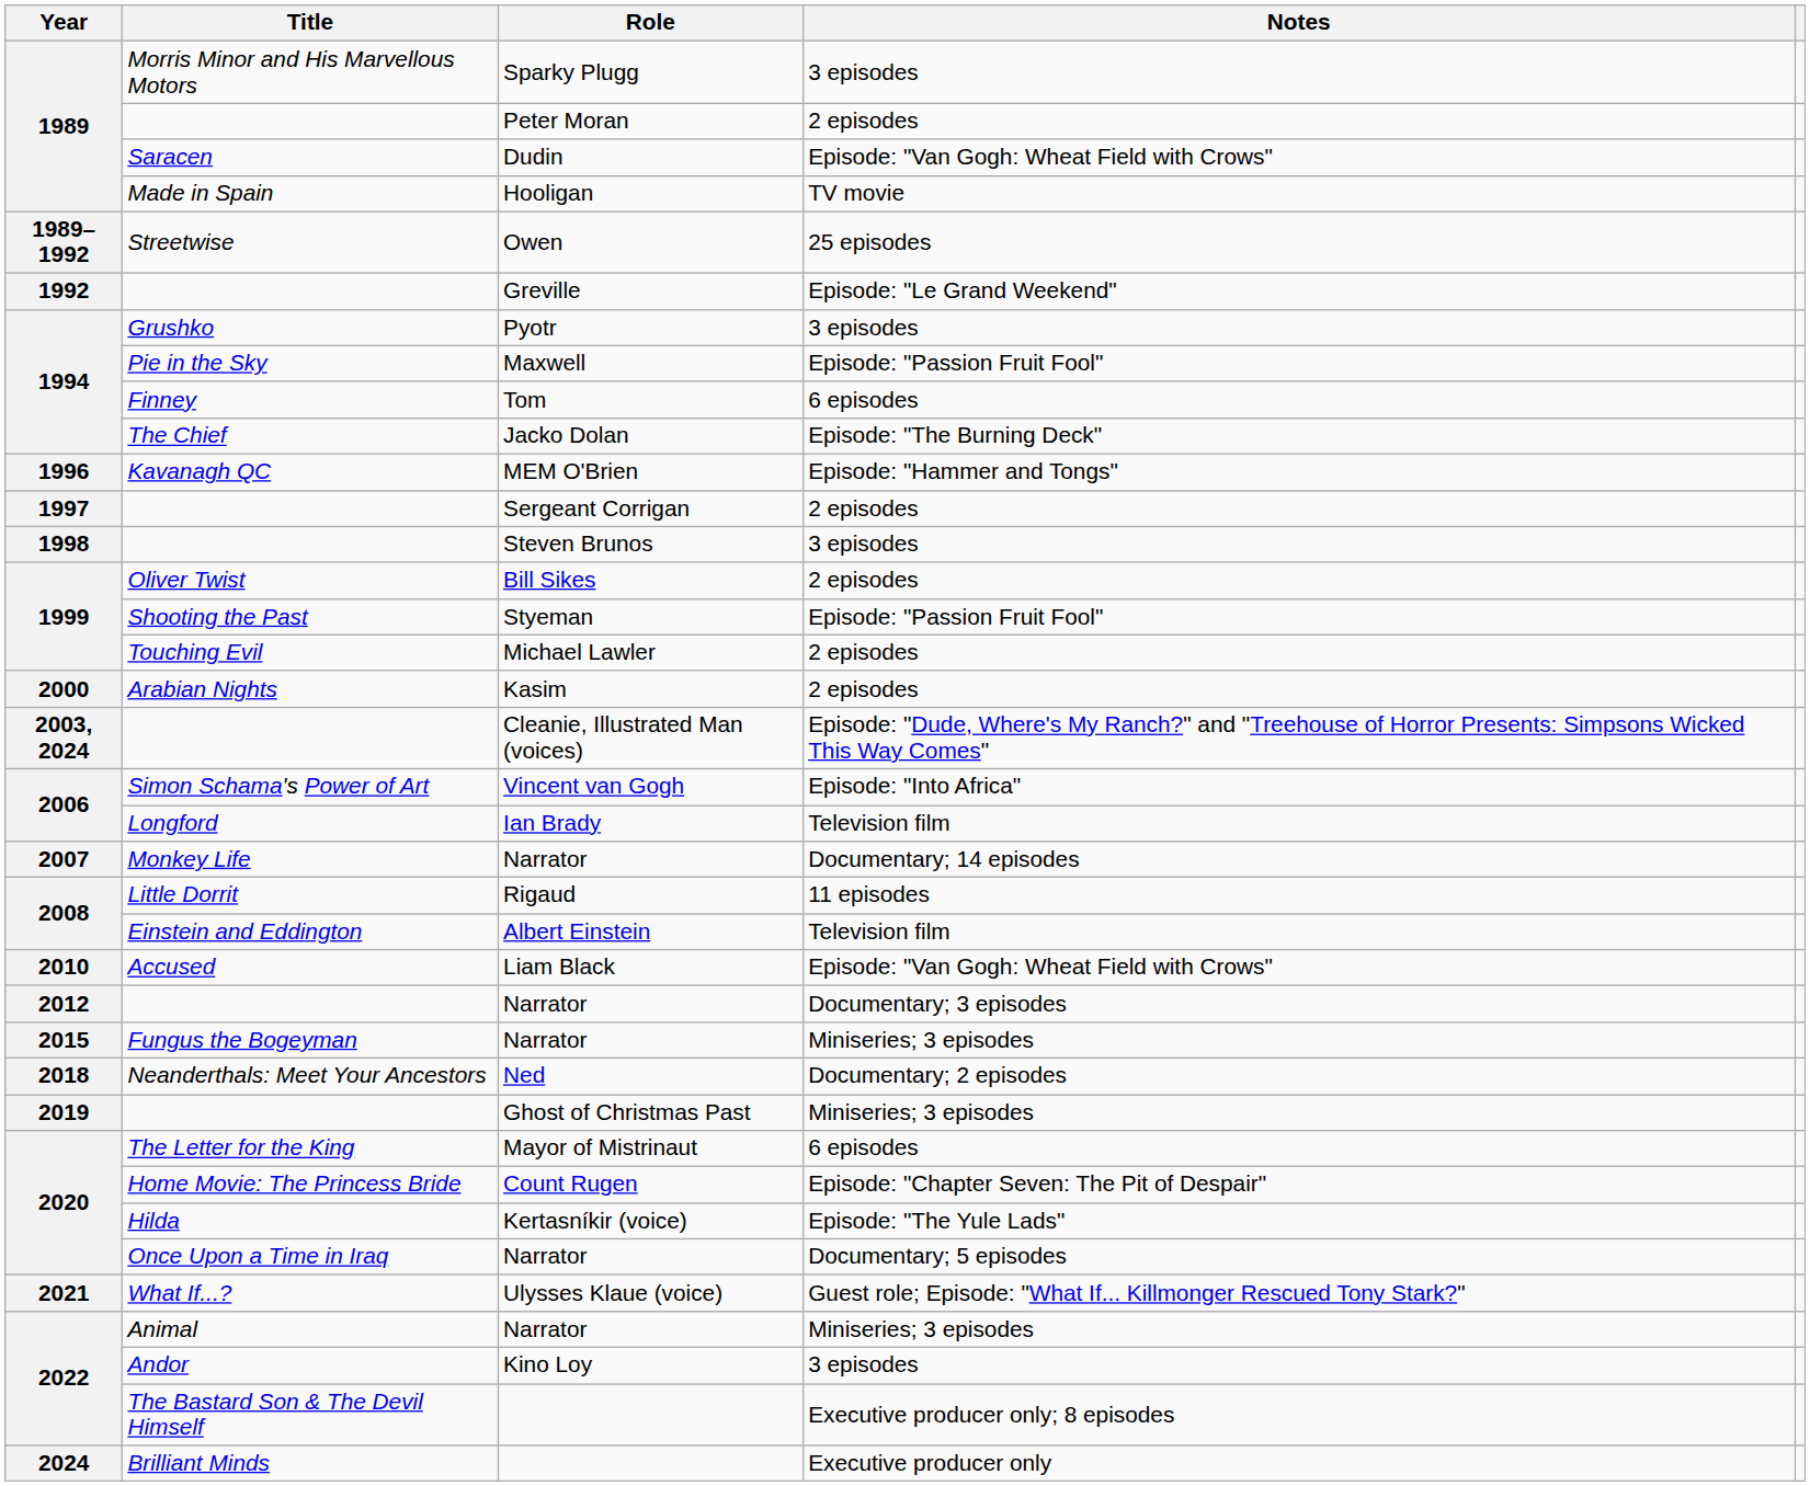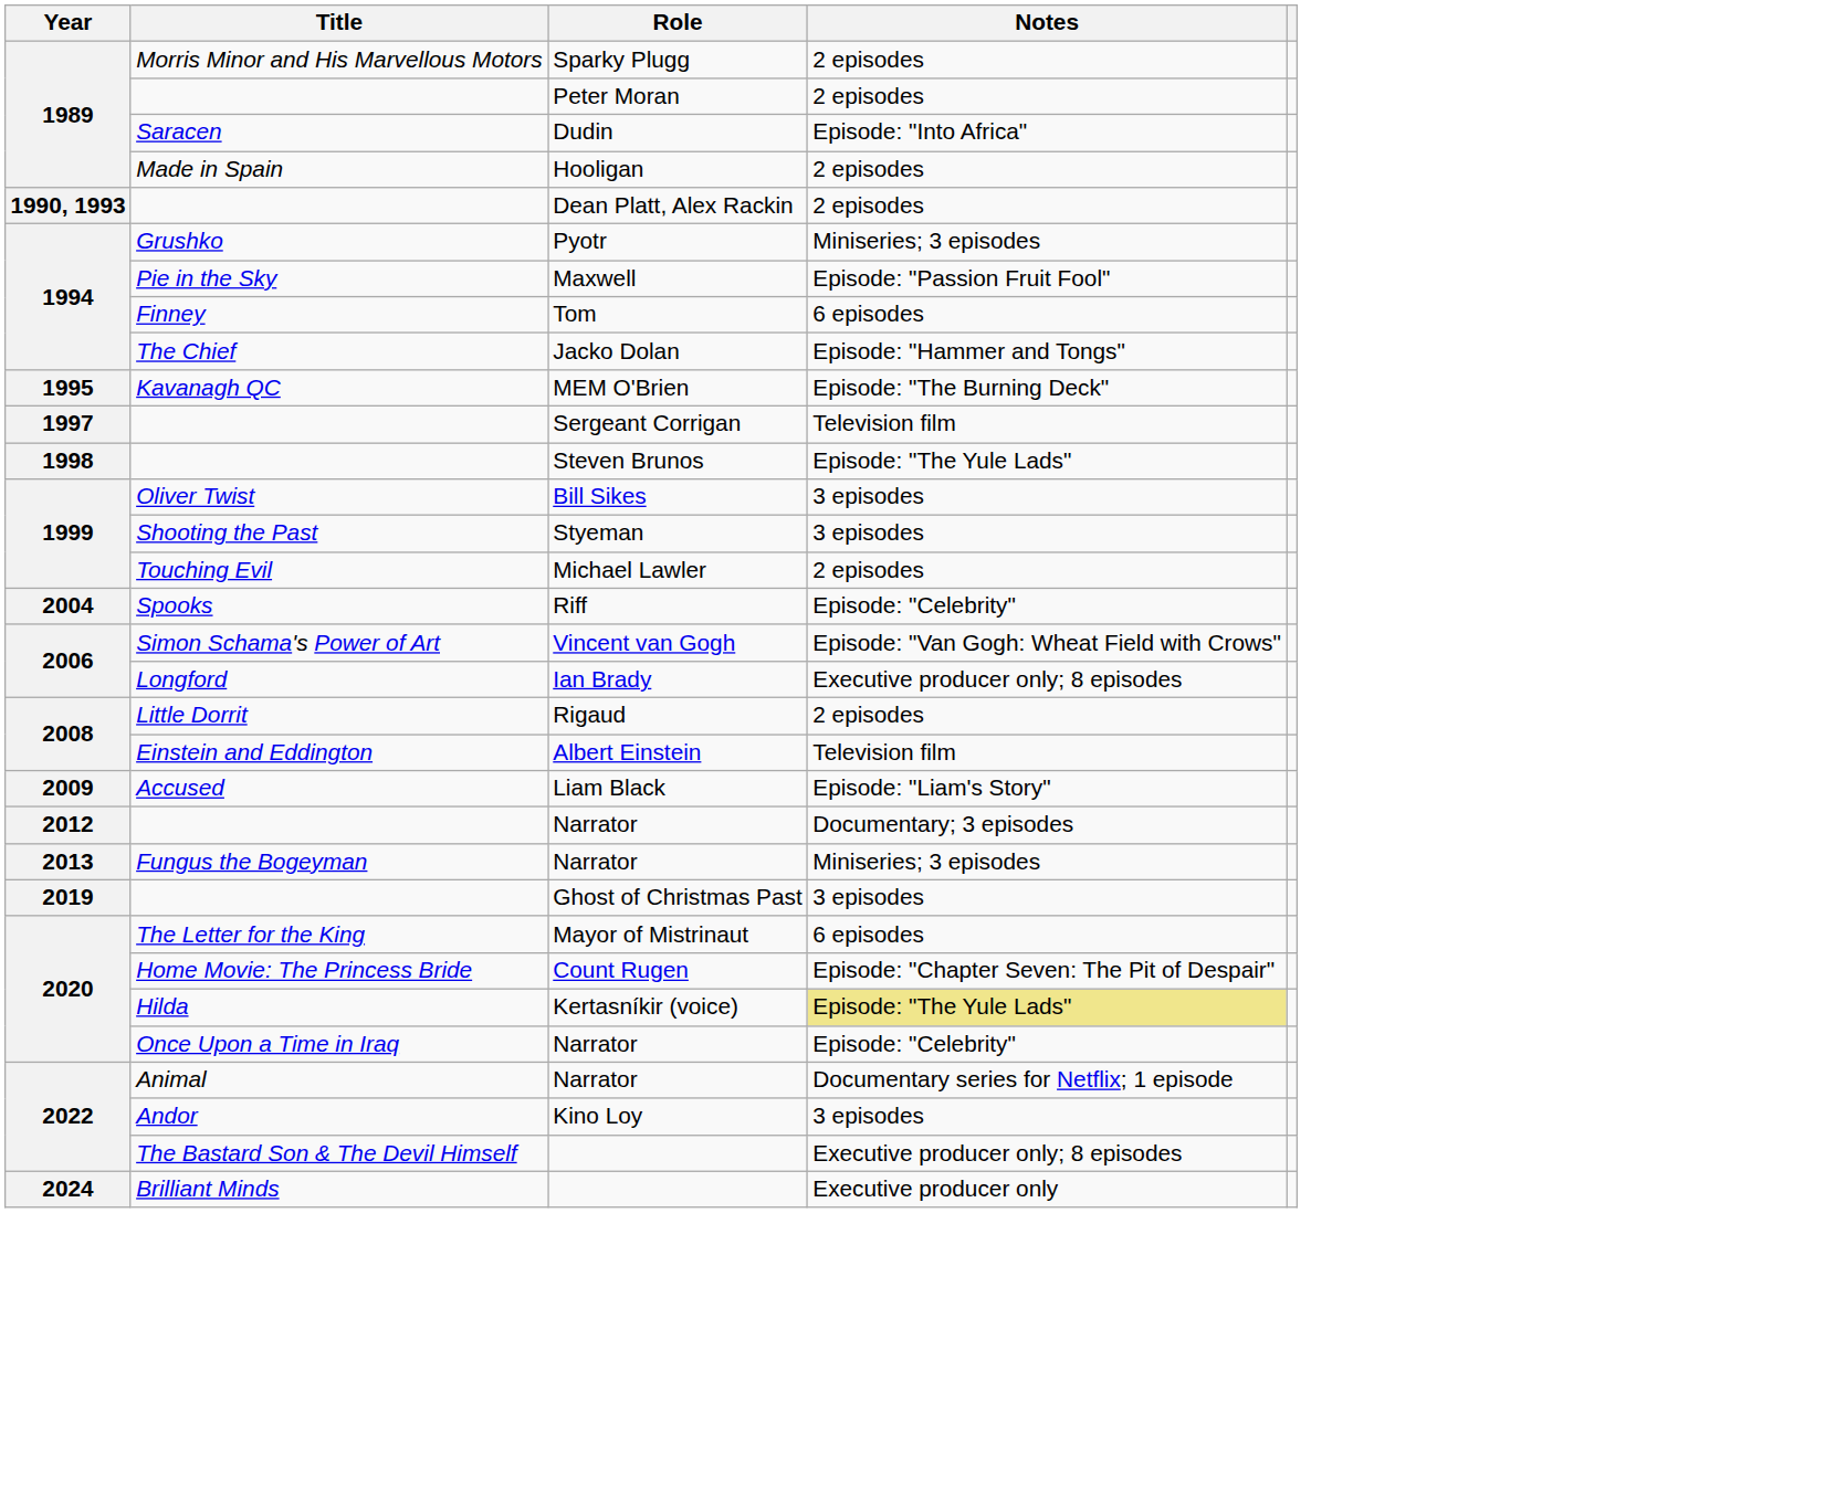 <table class="wikitable plainrowheaders sortable" style="margin-right: 0;">
 <tr>
 <th scope="col">Year</th>
 <th scope="col">Title</th>
 <th scope="col">Role</th>
 <th scope="col" class="unsortable">Notes</th>
 <th scope="col" class="unsortable"></th>
 </tr>
 <tr>
 <th rowspan="4" scope="row">1989</th>
 <td><em>Morris Minor and His Marvellous Motors</em></td>
 <td>Sparky Plugg</td>
-<td>3 episodes</td>
+<td>2 episodes</td>
 <td style="text-align: center;"></td>
 </tr>
 <tr>
 <td><em></em></td>
 <td>Peter Moran</td>
 <td>2 episodes</td>
 <td style="text-align: center;"></td>
 </tr>
 <tr>
 <td><em><a href='#'>Saracen</a></em></td>
 <td>Dudin</td>
-<td>Episode: "Van Gogh: Wheat Field with Crows"</td>
+<td>Episode: "Into Africa"</td>
 <td style="text-align: center;"></td>
 </tr>
 <tr>
 <td><em>Made in Spain</em></td>
 <td>Hooligan</td>
-<td>TV movie</td>
+<td>2 episodes</td>
 <td style="text-align: center;"></td>
 </tr>
 <tr>
-<th scope="row">1989–1992</th>
-<td><em>Streetwise</em></td>
-<td>Owen</td>
-<td>25 episodes</td>
-<td style="text-align: center;"></td>
-</tr>
-<tr>
-<th scope="row">1992</th>
+<th scope="row">1990, 1993</th>
 <td><em></em></td>
-<td>Greville</td>
-<td>Episode: "Le Grand Weekend"</td>
+<td>Dean Platt, Alex Rackin</td>
+<td>2 episodes</td>
 <td style="text-align: center;"></td>
 </tr>
 <tr>
 <th rowspan="4" scope="row">1994</th>
 <td><em><a href='#'>Grushko</a></em></td>
 <td>Pyotr</td>
-<td>3 episodes</td>
+<td>Miniseries; 3 episodes</td>
 <td style="text-align: center;"></td>
 </tr>
 <tr>
 <td><em><a href='#'>Pie in the Sky</a></em></td>
 <td>Maxwell</td>
 <td>Episode: "Passion Fruit Fool"</td>
 <td style="text-align: center;"></td>
 </tr>
 <tr>
 <td><em><a href='#'>Finney</a></em></td>
 <td>Tom</td>
 <td>6 episodes</td>
 <td style="text-align: center;"></td>
 </tr>
 <tr>
 <td><em><a href='#'>The Chief</a></em></td>
 <td>Jacko Dolan</td>
-<td>Episode: "The Burning Deck"</td>
+<td>Episode: "Hammer and Tongs"</td>
 <td style="text-align: center;"></td>
 </tr>
 <tr>
-<th scope="row">1996</th>
+<th scope="row">1995</th>
 <td><em><a href='#'>Kavanagh QC</a></em></td>
 <td>MEM O'Brien</td>
-<td>Episode: "Hammer and Tongs"</td>
+<td>Episode: "The Burning Deck"</td>
 <td style="text-align: center;"></td>
 </tr>
 <tr>
 <th scope="row">1997</th>
 <td><em></em></td>
 <td>Sergeant Corrigan</td>
-<td>2 episodes</td>
+<td>Television film</td>
 <td style="text-align: center;"></td>
 </tr>
 <tr>
 <th scope="row">1998</th>
 <td><em></em></td>
 <td>Steven Brunos</td>
-<td>3 episodes</td>
+<td>Episode: "The Yule Lads"</td>
 <td style="text-align: center;"></td>
 </tr>
 <tr>
 <th rowspan="3" scope="row">1999</th>
 <td><em><a href='#'>Oliver Twist</a></em></td>
 <td><a href='#'>Bill Sikes</a></td>
-<td>2 episodes</td>
+<td>3 episodes</td>
 <td style="text-align: center;"></td>
 </tr>
 <tr>
 <td><em><a href='#'>Shooting the Past</a></em></td>
 <td>Styeman</td>
-<td>Episode: "Passion Fruit Fool"</td>
+<td>3 episodes</td>
 <td style="text-align: center;"></td>
 </tr>
 <tr>
 <td><em><a href='#'>Touching Evil</a></em></td>
 <td>Michael Lawler</td>
 <td>2 episodes</td>
 <td style="text-align: center;"></td>
 </tr>
 <tr>
-<th scope="row">2000</th>
-<td><em><a href='#'>Arabian Nights</a></em></td>
-<td>Kasim</td>
-<td>2 episodes</td>
-<td style="text-align: center;"></td>
-</tr>
-<tr>
-<th scope="row">2003, 2024</th>
-<td><em></em></td>
-<td>Cleanie, Illustrated Man (voices)</td>
-<td>Episode: "<a href='#'>Dude, Where's My Ranch?</a>" and "<a href='#'>Treehouse of Horror Presents: Simpsons Wicked This Way Comes</a>"</td>
+<th scope="row">2004</th>
+<td><em><a href='#'>Spooks</a></em></td>
+<td>Riff</td>
+<td>Episode: "Celebrity"</td>
 <td style="text-align: center;"></td>
 </tr>
 <tr>
 <th rowspan="2" scope="row">2006</th>
 <td><em><a href='#'>Simon Schama</a>'s <a href='#'>Power of Art</a></em></td>
 <td><a href='#'>Vincent van Gogh</a></td>
-<td>Episode: "Into Africa"</td>
+<td>Episode: "Van Gogh: Wheat Field with Crows"</td>
 <td style="text-align: center;"></td>
 </tr>
 <tr>
 <td><em><a href='#'>Longford</a></em></td>
 <td><a href='#'>Ian Brady</a></td>
-<td>Television film</td>
-<td style="text-align: center;"></td>
-</tr>
-<tr>
-<th scope="row">2007</th>
-<td><em><a href='#'>Monkey Life</a></em></td>
-<td>Narrator</td>
-<td>Documentary; 14 episodes</td>
+<td>Executive producer only; 8 episodes</td>
 <td style="text-align: center;"></td>
 </tr>
 <tr>
 <th rowspan="2" scope="row">2008</th>
 <td><em><a href='#'>Little Dorrit</a></em></td>
 <td>Rigaud</td>
-<td>11 episodes</td>
+<td>2 episodes</td>
 <td style="text-align: center;"></td>
 </tr>
 <tr>
 <td><em><a href='#'>Einstein and Eddington</a></em></td>
 <td><a href='#'>Albert Einstein</a></td>
 <td>Television film</td>
 <td style="text-align: center;"></td>
 </tr>
 <tr>
-<th scope="row">2010</th>
+<th scope="row">2009</th>
 <td><em><a href='#'>Accused</a></em></td>
 <td>Liam Black</td>
-<td>Episode: "Van Gogh: Wheat Field with Crows"</td>
+<td>Episode: "Liam's Story"</td>
 <td style="text-align: center;"></td>
 </tr>
 <tr>
 <th scope="row">2012</th>
 <td><em></em></td>
 <td>Narrator</td>
 <td>Documentary; 3 episodes</td>
 <td style="text-align: center;"></td>
 </tr>
 <tr>
-<th scope="row">2015</th>
+<th scope="row">2013</th>
 <td><em><a href='#'>Fungus the Bogeyman</a></em></td>
 <td>Narrator</td>
 <td>Miniseries; 3 episodes</td>
 <td style="text-align: center;"></td>
 </tr>
 <tr>
-<th scope="row">2018</th>
-<td><em>Neanderthals: Meet Your Ancestors</em></td>
-<td><a href='#'>Ned</a></td>
-<td>Documentary; 2 episodes</td>
-<td style="text-align: center;"></td>
-</tr>
-<tr>
 <th scope="row">2019</th>
 <td><em></em></td>
 <td>Ghost of Christmas Past</td>
-<td>Miniseries; 3 episodes</td>
+<td>3 episodes</td>
 <td style="text-align: center;"></td>
 </tr>
 <tr>
 <th rowspan="4" scope="row">2020</th>
 <td><em><a href='#'>The Letter for the King</a></em></td>
 <td>Mayor of Mistrinaut</td>
 <td>6 episodes</td>
 <td></td>
 </tr>
 <tr>
 <td><em><a href='#'>Home Movie: The Princess Bride</a></em></td>
 <td><a href='#'>Count Rugen</a></td>
 <td>Episode: "Chapter Seven: The Pit of Despair"</td>
 <td style="text-align:center;"></td>
 </tr>
 <tr>
 <td><em><a href='#'>Hilda</a></em></td>
 <td>Kertasníkir (voice)</td>
-<td>Episode: "The Yule Lads"</td>
+<td style="background: khaki;">Episode: "The Yule Lads"</td>
 <td style="text-align:center;"></td>
 </tr>
 <tr>
 <td><em><a href='#'>Once Upon a Time in Iraq</a></em></td>
 <td>Narrator</td>
-<td>Documentary; 5 episodes</td>
-<td style="text-align:center;"></td>
-</tr>
-<tr>
-<th scope="row">2021</th>
-<td><em><a href='#'>What If...?</a></em></td>
-<td>Ulysses Klaue (voice)</td>
-<td>Guest role; Episode: "<a href='#'>What If... Killmonger Rescued Tony Stark?</a>"</td>
+<td>Episode: "Celebrity"</td>
 <td style="text-align:center;"></td>
 </tr>
 <tr>
 <th rowspan="3" scope="row">2022</th>
 <td><em>Animal</em></td>
 <td>Narrator</td>
-<td>Miniseries; 3 episodes</td>
+<td>Documentary series for <a href='#'>Netflix</a>; 1 episode</td>
 <td style="text-align:center;"></td>
 </tr>
 <tr>
 <td><em><a href='#'>Andor</a></em></td>
 <td>Kino Loy</td>
 <td>3 episodes</td>
 <td></td>
 </tr>
 <tr>
 <td><em><a href='#'>The Bastard Son & The Devil Himself</a></em></td>
 <td></td>
 <td>Executive producer only; 8 episodes</td>
 <td style="text-align: center;"></td>
 </tr>
 <tr>
 <th scope="row">2024</th>
 <td><em><a href='#'>Brilliant Minds</a></em></td>
 <td></td>
 <td>Executive producer only</td>
 <td style="text-align: center;"></td>
 </tr>
 </table>
